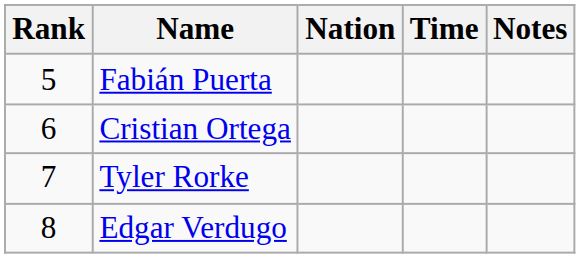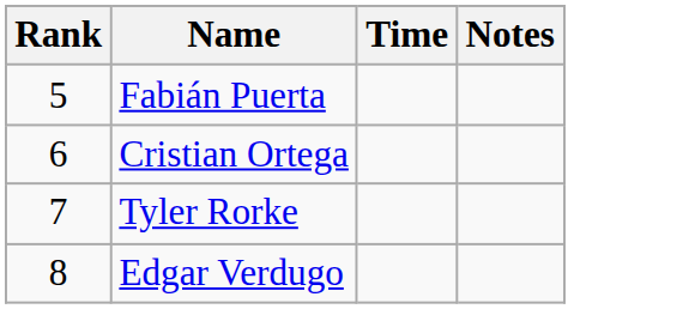 <table class="wikitable sortable" style="text-align:center">
 <tr>
 <th>Rank</th>
 <th>Name</th>
-<th>Nation</th>
 <th>Time</th>
 <th>Notes</th>
 </tr>
 <tr>
 <td>5</td>
 <td align=left><a href='#'>Fabián Puerta</a></td>
-<td align=left></td>
 <td></td>
 <td></td>
 </tr>
 <tr>
 <td>6</td>
 <td align=left><a href='#'>Cristian Ortega</a></td>
-<td align=left></td>
 <td></td>
 <td></td>
 </tr>
 <tr>
 <td>7</td>
 <td align=left><a href='#'>Tyler Rorke</a></td>
-<td align=left></td>
 <td></td>
 <td></td>
 </tr>
 <tr>
 <td>8</td>
 <td align=left><a href='#'>Edgar Verdugo</a></td>
-<td align=left></td>
 <td></td>
 <td></td>
 </tr>
 </table>
